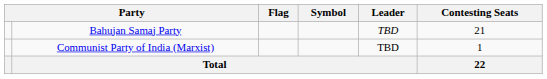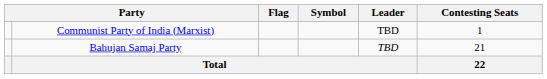 <table class="wikitable " width="50%" style="text-align:center">
 <tr>
 <th colspan="2">Party</th>
 <th>Flag</th>
 <th>Symbol</th>
 <th>Leader</th>
 <th>Contesting Seats</th>
 </tr>
 <tr>
 <td></td>
+<td><a href='#'>Communist Party of India (Marxist)</a></td>
+<td></td>
+<td></td>
+<td>TBD</td>
+<td>1</td>
+</tr>
+<tr>
+<td></td>
 <td><a href='#'>Bahujan Samaj Party</a></td>
 <td></td>
 <td></td>
 <td><em>TBD</em></td>
 <td>21</td>
 </tr>
 <tr>
-<td></td>
-<td><a href='#'>Communist Party of India (Marxist)</a></td>
-<td></td>
-<td></td>
-<td>TBD</td>
-<td>1</td>
-</tr>
-<tr>
 <th></th>
 <th colspan="4">Total</th>
 <th>22</th>
 </tr>
 </table>
